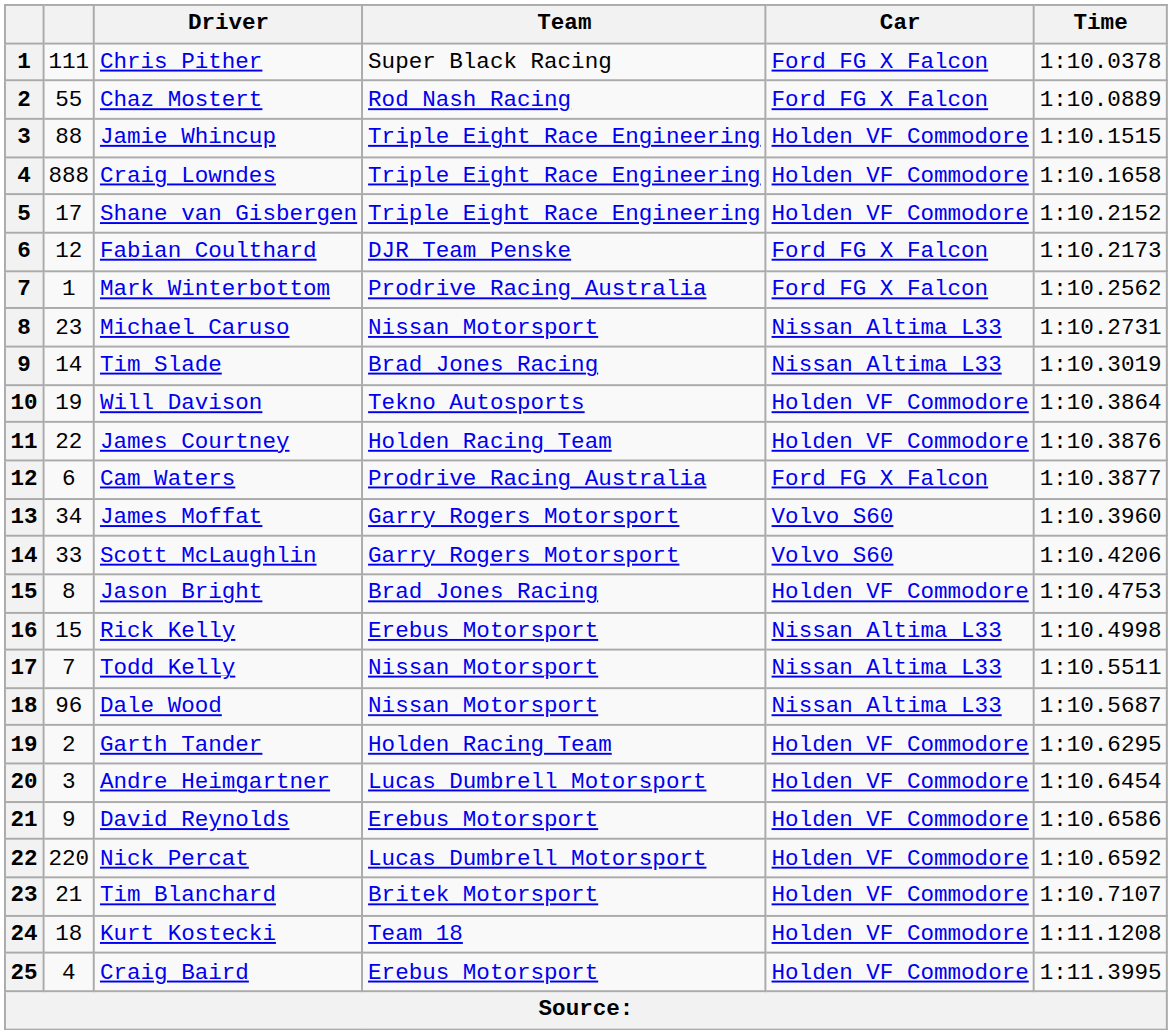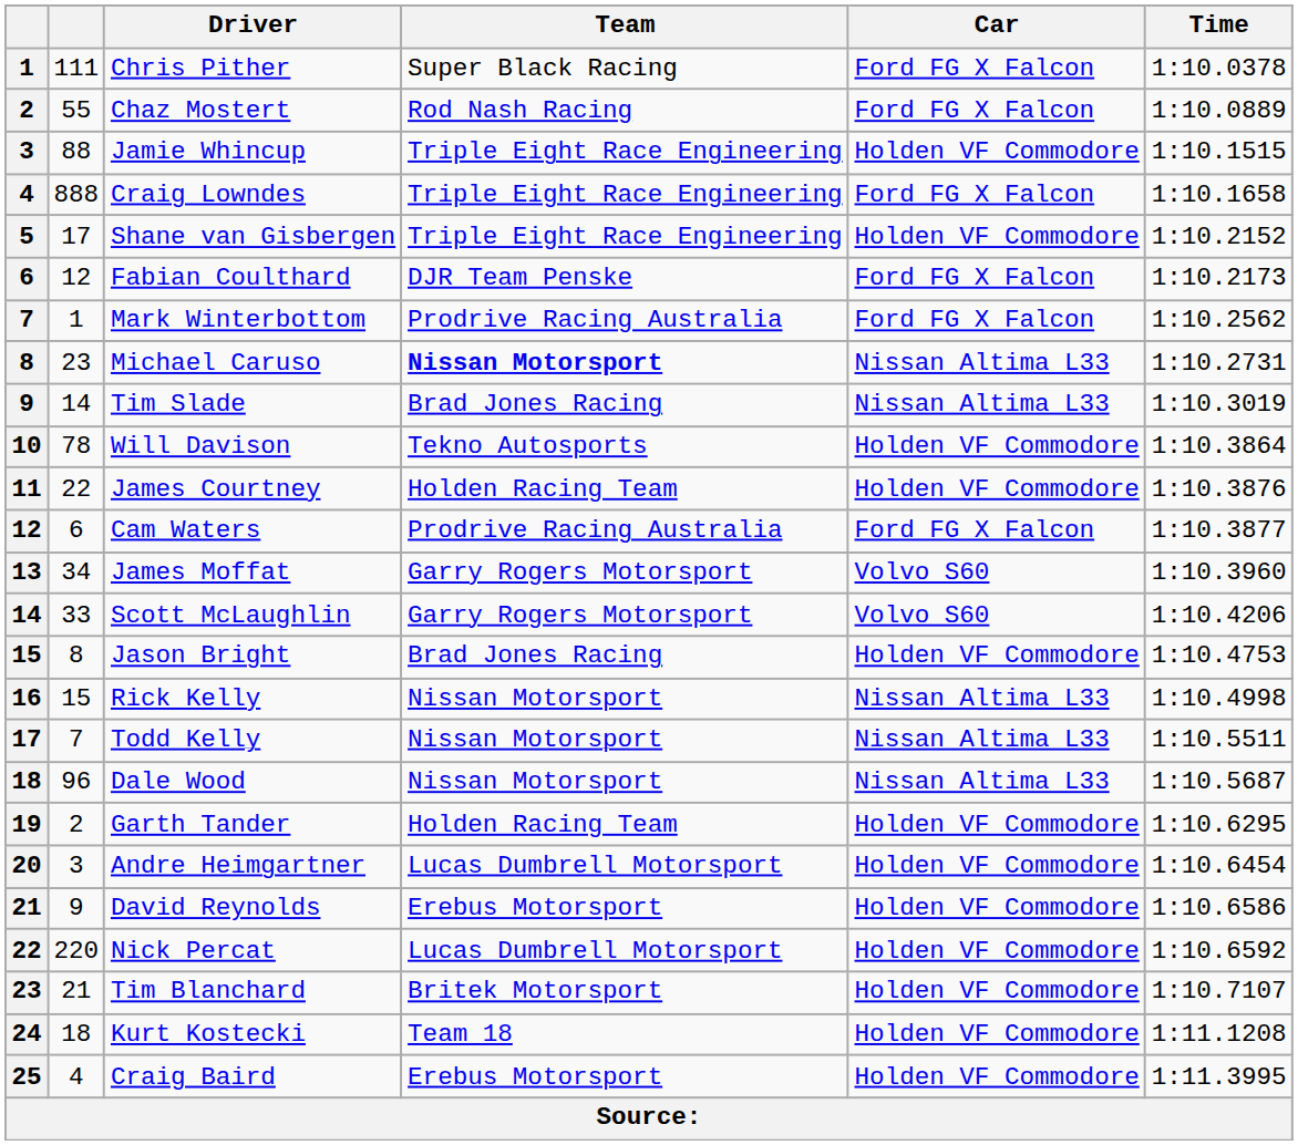 <table class="wikitable" style="font-size: 90%">
 <tr>
 <th></th>
 <th></th>
 <th>Driver</th>
 <th>Team</th>
 <th>Car</th>
 <th>Time</th>
 </tr>
 <tr>
 <th>1</th>
 <td align="center">111</td>
 <td> <a href='#'>Chris Pither</a></td>
 <td>Super Black Racing</td>
 <td><a href='#'>Ford FG X Falcon</a></td>
 <td>1:10.0378</td>
 </tr>
 <tr>
 <th>2</th>
 <td align="center">55</td>
 <td> <a href='#'>Chaz Mostert</a></td>
 <td><a href='#'>Rod Nash Racing</a></td>
 <td><a href='#'>Ford FG X Falcon</a></td>
 <td>1:10.0889</td>
 </tr>
 <tr>
 <th>3</th>
 <td align="center">88</td>
 <td> <a href='#'>Jamie Whincup</a></td>
 <td><a href='#'>Triple Eight Race Engineering</a></td>
 <td><a href='#'>Holden VF Commodore</a></td>
 <td>1:10.1515</td>
 </tr>
 <tr>
 <th>4</th>
 <td align="center">888</td>
 <td> <a href='#'>Craig Lowndes</a></td>
 <td><a href='#'>Triple Eight Race Engineering</a></td>
-<td><a href='#'>Holden VF Commodore</a></td>
+<td><a href='#'>Ford FG X Falcon</a></td>
 <td>1:10.1658</td>
 </tr>
 <tr>
 <th>5</th>
 <td align="center">17</td>
 <td> <a href='#'>Shane van Gisbergen</a></td>
 <td><a href='#'>Triple Eight Race Engineering</a></td>
 <td><a href='#'>Holden VF Commodore</a></td>
 <td>1:10.2152</td>
 </tr>
 <tr>
 <th>6</th>
 <td align="center">12</td>
 <td> <a href='#'>Fabian Coulthard</a></td>
 <td><a href='#'>DJR Team Penske</a></td>
 <td><a href='#'>Ford FG X Falcon</a></td>
 <td>1:10.2173</td>
 </tr>
 <tr>
 <th>7</th>
 <td align="center">1</td>
 <td> <a href='#'>Mark Winterbottom</a></td>
 <td><a href='#'>Prodrive Racing Australia</a></td>
 <td><a href='#'>Ford FG X Falcon</a></td>
 <td>1:10.2562</td>
 </tr>
 <tr>
 <th>8</th>
 <td align="center">23</td>
 <td> <a href='#'>Michael Caruso</a></td>
-<td><a href='#'>Nissan Motorsport</a></td>
+<td><strong><a href='#'>Nissan Motorsport</a></strong></td>
 <td><a href='#'>Nissan Altima L33</a></td>
 <td>1:10.2731</td>
 </tr>
 <tr>
 <th>9</th>
 <td align="center">14</td>
 <td> <a href='#'>Tim Slade</a></td>
 <td><a href='#'>Brad Jones Racing</a></td>
 <td><a href='#'>Nissan Altima L33</a></td>
 <td>1:10.3019</td>
 </tr>
 <tr>
 <th>10</th>
-<td align="center">19</td>
+<td align="center">78</td>
 <td> <a href='#'>Will Davison</a></td>
 <td><a href='#'>Tekno Autosports</a></td>
 <td><a href='#'>Holden VF Commodore</a></td>
 <td>1:10.3864</td>
 </tr>
 <tr>
 <th>11</th>
 <td align="center">22</td>
 <td> <a href='#'>James Courtney</a></td>
 <td><a href='#'>Holden Racing Team</a></td>
 <td><a href='#'>Holden VF Commodore</a></td>
 <td>1:10.3876</td>
 </tr>
 <tr>
 <th>12</th>
 <td align="center">6</td>
 <td> <a href='#'>Cam Waters</a></td>
 <td><a href='#'>Prodrive Racing Australia</a></td>
 <td><a href='#'>Ford FG X Falcon</a></td>
 <td>1:10.3877</td>
 </tr>
 <tr>
 <th>13</th>
 <td align="center">34</td>
 <td> <a href='#'>James Moffat</a></td>
 <td><a href='#'>Garry Rogers Motorsport</a></td>
 <td><a href='#'>Volvo S60</a></td>
 <td>1:10.3960</td>
 </tr>
 <tr>
 <th>14</th>
 <td align="center">33</td>
 <td> <a href='#'>Scott McLaughlin</a></td>
 <td><a href='#'>Garry Rogers Motorsport</a></td>
 <td><a href='#'>Volvo S60</a></td>
 <td>1:10.4206</td>
 </tr>
 <tr>
 <th>15</th>
 <td align="center">8</td>
 <td> <a href='#'>Jason Bright</a></td>
 <td><a href='#'>Brad Jones Racing</a></td>
 <td><a href='#'>Holden VF Commodore</a></td>
 <td>1:10.4753</td>
 </tr>
 <tr>
 <th>16</th>
 <td align="center">15</td>
 <td> <a href='#'>Rick Kelly</a></td>
-<td><a href='#'>Erebus Motorsport</a></td>
+<td><a href='#'>Nissan Motorsport</a></td>
 <td><a href='#'>Nissan Altima L33</a></td>
 <td>1:10.4998</td>
 </tr>
 <tr>
 <th>17</th>
 <td align="center">7</td>
 <td> <a href='#'>Todd Kelly</a></td>
 <td><a href='#'>Nissan Motorsport</a></td>
 <td><a href='#'>Nissan Altima L33</a></td>
 <td>1:10.5511</td>
 </tr>
 <tr>
 <th>18</th>
 <td align="center">96</td>
 <td> <a href='#'>Dale Wood</a></td>
 <td><a href='#'>Nissan Motorsport</a></td>
 <td><a href='#'>Nissan Altima L33</a></td>
 <td>1:10.5687</td>
 </tr>
 <tr>
 <th>19</th>
 <td align="center">2</td>
 <td> <a href='#'>Garth Tander</a></td>
 <td><a href='#'>Holden Racing Team</a></td>
 <td><a href='#'>Holden VF Commodore</a></td>
 <td>1:10.6295</td>
 </tr>
 <tr>
 <th>20</th>
 <td align="center">3</td>
 <td> <a href='#'>Andre Heimgartner</a></td>
 <td><a href='#'>Lucas Dumbrell Motorsport</a></td>
 <td><a href='#'>Holden VF Commodore</a></td>
 <td>1:10.6454</td>
 </tr>
 <tr>
 <th>21</th>
 <td align="center">9</td>
 <td> <a href='#'>David Reynolds</a></td>
 <td><a href='#'>Erebus Motorsport</a></td>
 <td><a href='#'>Holden VF Commodore</a></td>
 <td>1:10.6586</td>
 </tr>
 <tr>
 <th>22</th>
 <td align="center">220</td>
 <td> <a href='#'>Nick Percat</a></td>
 <td><a href='#'>Lucas Dumbrell Motorsport</a></td>
 <td><a href='#'>Holden VF Commodore</a></td>
 <td>1:10.6592</td>
 </tr>
 <tr>
 <th>23</th>
 <td align="center">21</td>
 <td> <a href='#'>Tim Blanchard</a></td>
 <td><a href='#'>Britek Motorsport</a></td>
 <td><a href='#'>Holden VF Commodore</a></td>
 <td>1:10.7107</td>
 </tr>
 <tr>
 <th>24</th>
 <td align="center">18</td>
 <td> <a href='#'>Kurt Kostecki</a></td>
 <td><a href='#'>Team 18</a></td>
 <td><a href='#'>Holden VF Commodore</a></td>
 <td>1:11.1208</td>
 </tr>
 <tr>
 <th>25</th>
 <td align="center">4</td>
 <td> <a href='#'>Craig Baird</a></td>
 <td><a href='#'>Erebus Motorsport</a></td>
 <td><a href='#'>Holden VF Commodore</a></td>
 <td>1:11.3995</td>
 </tr>
 <tr>
 <th colspan="6">Source:</th>
 </tr>
 <tr>
 </tr>
 </table>
